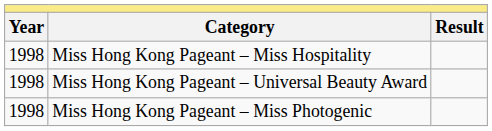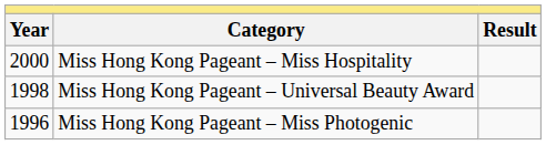 <table class="wikitable sortable">
 <tr>
 <th colspan="4" – style="background:#FAEB86;" align="center"></th>
 </tr>
 <tr>
 <th>Year</th>
 <th>Category</th>
 <th>Result</th>
 </tr>
 <tr>
-<td>1998</td>
+<td>2000</td>
 <td>Miss Hong Kong Pageant – Miss Hospitality</td>
 <td></td>
 </tr>
 <tr>
 <td>1998</td>
 <td>Miss Hong Kong Pageant – Universal Beauty Award</td>
 <td></td>
 </tr>
 <tr>
-<td>1998</td>
+<td>1996</td>
 <td>Miss Hong Kong Pageant – Miss Photogenic</td>
 <td></td>
 </tr>
 </table>
